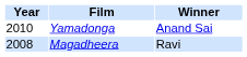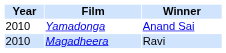 <table cellspacing="1" cellpadding="1" border="0" style="width:50%;">
 <tr style="background:#d1e4fd;">
 <th>Year</th>
 <th>Film</th>
 <th>Winner</th>
 </tr>
 <tr>
 <td>2010</td>
 <td><em><a href='#'>Yamadonga</a></em></td>
 <td><a href='#'>Anand Sai</a></td>
 </tr>
 <tr style="background:#d1e4fd;">
-<td>2008</td>
+<td>2010</td>
 <td><em><a href='#'>Magadheera</a></em></td>
 <td>Ravi</td>
 </tr>
 </table>
